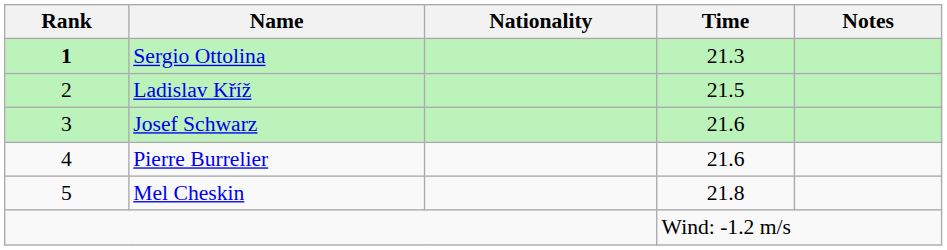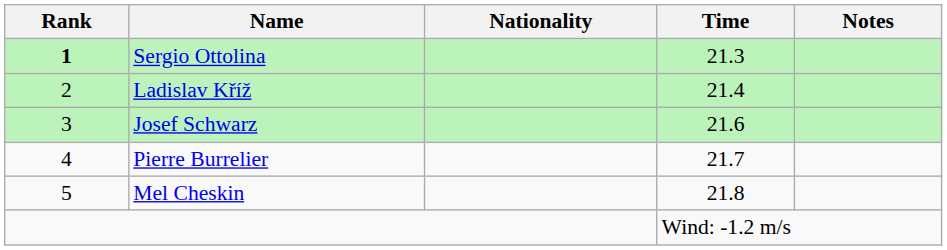 <table class="wikitable sortable" style="text-align:center;width: 55%">
 <tr>
 <th>Rank</th>
 <th>Name</th>
 <th>Nationality</th>
 <th>Time</th>
 <th>Notes</th>
 </tr>
 <tr bgcolor=bbf3bb>
 <td><strong>1</strong></td>
 <td align=left><a href='#'>Sergio Ottolina</a></td>
 <td align=left></td>
 <td>21.3</td>
 <td></td>
 </tr>
 <tr bgcolor=bbf3bb>
 <td>2</td>
 <td align=left><a href='#'>Ladislav Kříž</a></td>
 <td align=left></td>
-<td>21.5</td>
+<td>21.4</td>
 <td></td>
 </tr>
 <tr bgcolor=bbf3bb>
 <td>3</td>
 <td align=left><a href='#'>Josef Schwarz</a></td>
 <td align=left></td>
 <td>21.6</td>
 <td></td>
 </tr>
 <tr>
 <td>4</td>
 <td align=left><a href='#'>Pierre Burrelier</a></td>
 <td align=left></td>
-<td>21.6</td>
+<td>21.7</td>
 <td></td>
 </tr>
 <tr>
 <td>5</td>
 <td align=left><a href='#'>Mel Cheskin</a></td>
 <td align=left></td>
 <td>21.8</td>
 <td></td>
 </tr>
 <tr class="sortbottom">
 <td colspan="3"></td>
 <td colspan="2" style="text-align:left;">Wind: -1.2 m/s</td>
 </tr>
 </table>
